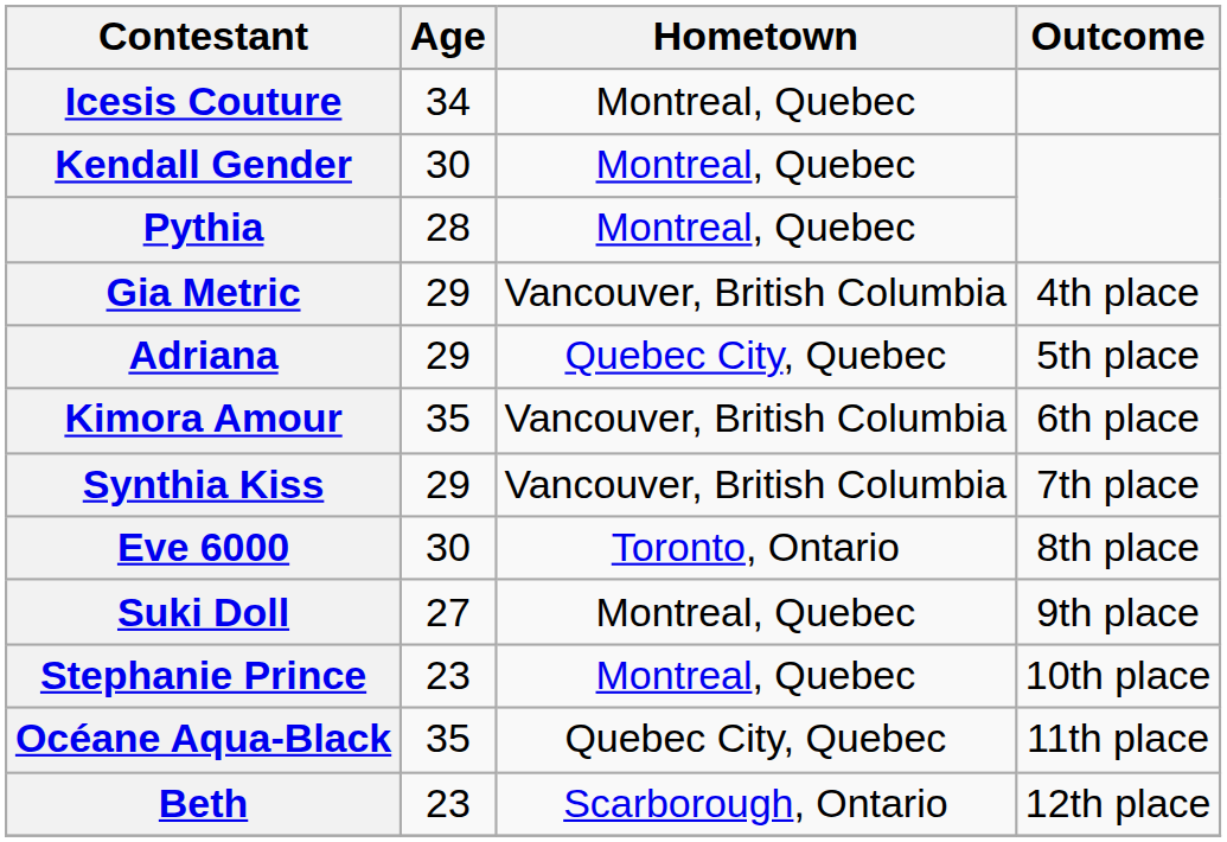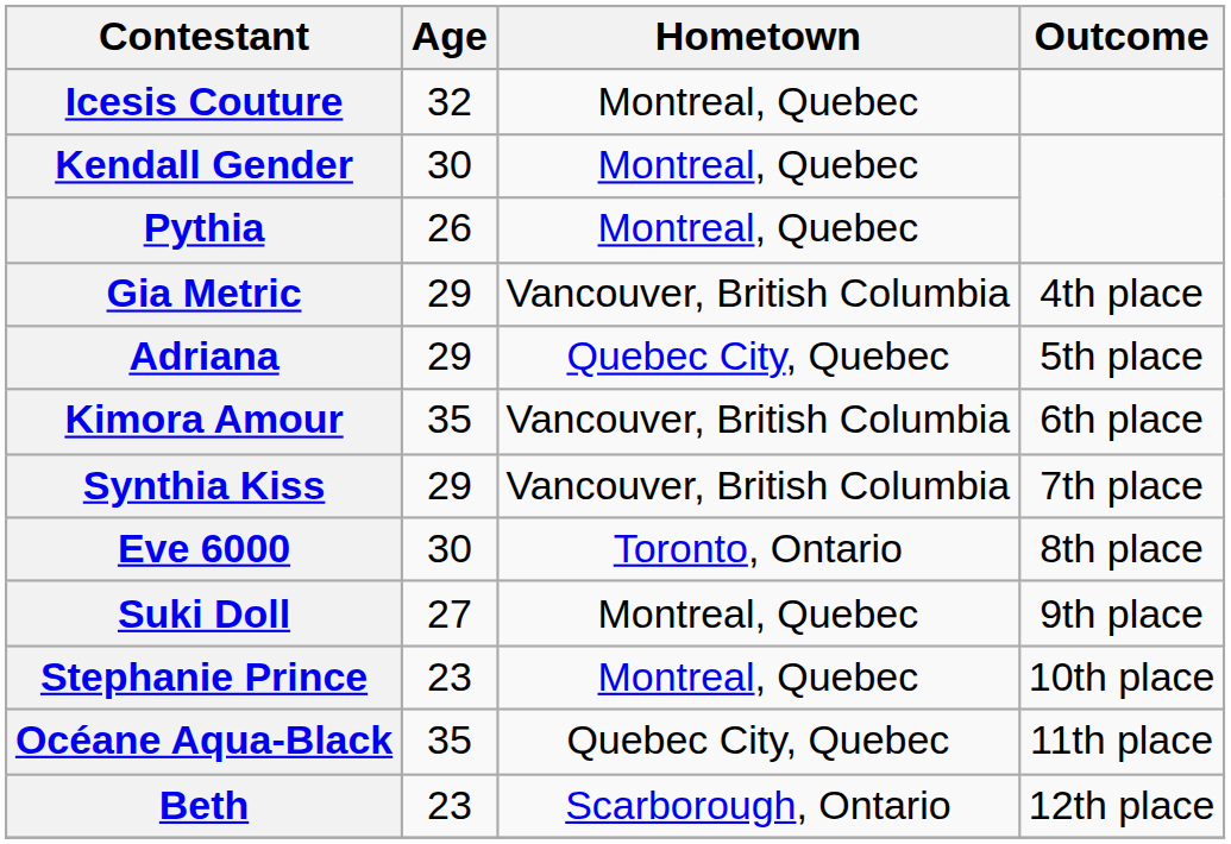 <table class="wikitable sortable" style="text-align:center">
 <tr>
 <th scope="col">Contestant</th>
 <th scope="col">Age</th>
 <th scope="col">Hometown</th>
 <th scope="col">Outcome</th>
 </tr>
 <tr>
 <th scope="row"><a href='#'>Icesis Couture</a></th>
-<td>34</td>
+<td>32</td>
 <td>Montreal, Quebec</td>
 <td></td>
 </tr>
 <tr>
 <th scope="row"><a href='#'>Kendall Gender</a></th>
 <td>30</td>
 <td><a href='#'>Montreal</a>, Quebec</td>
 <td rowspan="2" nowrap></td>
 </tr>
 <tr>
 <th scope="row"><a href='#'>Pythia</a></th>
-<td>28</td>
+<td>26</td>
 <td><a href='#'>Montreal</a>, Quebec</td>
 </tr>
 <tr>
 <th scope="row"><a href='#'>Gia Metric</a></th>
 <td>29</td>
 <td>Vancouver, British Columbia</td>
 <td>4th place</td>
 </tr>
 <tr>
 <th scope="row"><a href='#'>Adriana</a></th>
 <td>29</td>
 <td><a href='#'>Quebec City</a>, Quebec</td>
 <td>5th place</td>
 </tr>
 <tr>
 <th scope="row"><a href='#'>Kimora Amour</a></th>
 <td>35</td>
 <td>Vancouver, British Columbia</td>
 <td>6th place</td>
 </tr>
 <tr>
 <th scope="row"><a href='#'>Synthia Kiss</a></th>
 <td>29</td>
 <td>Vancouver, British Columbia</td>
 <td>7th place</td>
 </tr>
 <tr>
 <th scope="row"><a href='#'>Eve 6000</a></th>
 <td>30</td>
 <td><a href='#'>Toronto</a>, Ontario</td>
 <td>8th place</td>
 </tr>
 <tr>
 <th scope="row"><a href='#'>Suki Doll</a></th>
 <td>27</td>
 <td>Montreal, Quebec</td>
 <td>9th place</td>
 </tr>
 <tr>
 <th scope="row"><a href='#'>Stephanie Prince</a></th>
 <td>23</td>
 <td><a href='#'>Montreal</a>, Quebec</td>
 <td>10th place</td>
 </tr>
 <tr>
 <th scope="row" nowrap><a href='#'>Océane Aqua-Black</a></th>
 <td>35</td>
 <td>Quebec City, Quebec</td>
 <td>11th place</td>
 </tr>
 <tr>
 <th scope="row"><a href='#'>Beth</a></th>
 <td>23</td>
 <td><a href='#'>Scarborough</a>, Ontario</td>
 <td>12th place</td>
 </tr>
 <tr>
 </tr>
 </table>
